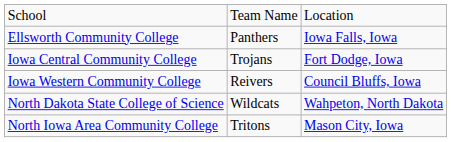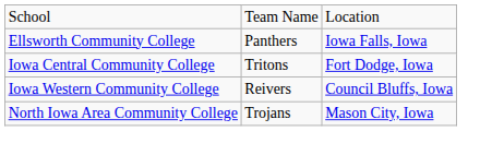 <table class="wikitable">
 <tr>
 <td>School</td>
 <td>Team Name</td>
 <td>Location</td>
 </tr>
 <tr>
 <td><a href='#'>Ellsworth Community College</a></td>
 <td>Panthers</td>
 <td><a href='#'>Iowa Falls, Iowa</a></td>
 </tr>
 <tr>
 <td><a href='#'>Iowa Central Community College</a></td>
-<td>Trojans</td>
+<td>Tritons</td>
 <td><a href='#'>Fort Dodge, Iowa</a></td>
 </tr>
 <tr>
 <td><a href='#'>Iowa Western Community College</a></td>
 <td>Reivers</td>
 <td><a href='#'>Council Bluffs, Iowa</a></td>
 </tr>
 <tr>
-<td><a href='#'>North Dakota State College of Science</a></td>
-<td>Wildcats</td>
-<td><a href='#'>Wahpeton, North Dakota</a></td>
-</tr>
-<tr>
 <td><a href='#'>North Iowa Area Community College</a></td>
-<td>Tritons</td>
+<td>Trojans</td>
 <td><a href='#'>Mason City, Iowa</a></td>
 </tr>
 </table>
